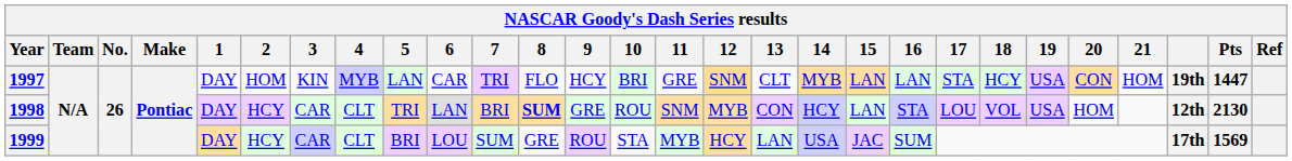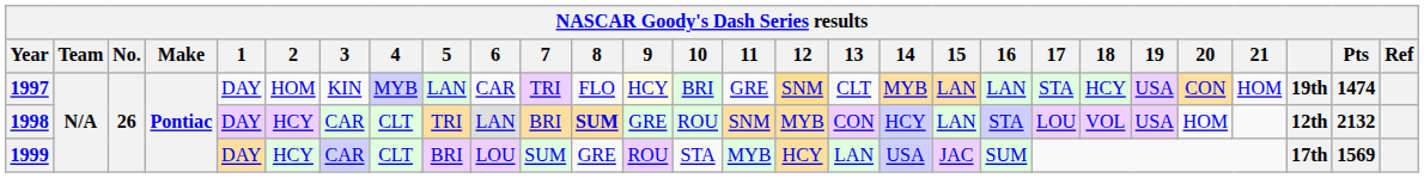 <table class="wikitable" style="text-align:center; font-size:75%">
 <tr>
 <th colspan=32><a href='#'>NASCAR Goody's Dash Series</a> results</th>
 </tr>
 <tr>
 <th>Year</th>
 <th>Team</th>
 <th>No.</th>
 <th>Make</th>
 <th>1</th>
 <th>2</th>
 <th>3</th>
 <th>4</th>
 <th>5</th>
 <th>6</th>
 <th>7</th>
 <th>8</th>
 <th>9</th>
 <th>10</th>
 <th>11</th>
 <th>12</th>
 <th>13</th>
 <th>14</th>
 <th>15</th>
 <th>16</th>
 <th>17</th>
 <th>18</th>
 <th>19</th>
 <th>20</th>
 <th>21</th>
 <th></th>
 <th>Pts</th>
 <th>Ref</th>
 </tr>
 <tr>
 <th><a href='#'>1997</a></th>
 <th rowspan=3>N/A</th>
 <th rowspan=3>26</th>
 <th rowspan=3><a href='#'>Pontiac</a></th>
 <td><a href='#'>DAY</a></td>
 <td><a href='#'>HOM</a></td>
 <td><a href='#'>KIN</a></td>
 <td style="background:#CFCFFF;"><a href='#'>MYB</a><br></td>
 <td style="background:#DFFFDF;"><a href='#'>LAN</a><br></td>
 <td><a href='#'>CAR</a></td>
 <td style="background:#EFCFFF;"><a href='#'>TRI</a><br></td>
 <td><a href='#'>FLO</a></td>
-<td><a href='#'>HCY</a></td>
+<td style="background: lightyellow;"><a href='#'>HCY</a></td>
 <td style="background:#DFFFDF;"><a href='#'>BRI</a><br></td>
 <td><a href='#'>GRE</a></td>
 <td style="background:#FFDF8F;"><a href='#'>SNM</a><br></td>
 <td><a href='#'>CLT</a></td>
 <td style="background:#FFDF9F;"><a href='#'>MYB</a><br></td>
 <td style="background:#FFDF9F;"><a href='#'>LAN</a><br></td>
 <td style="background:#DFFFDF;"><a href='#'>LAN</a><br></td>
 <td style="background:#DFFFDF;"><a href='#'>STA</a><br></td>
 <td style="background:#DFFFDF;"><a href='#'>HCY</a><br></td>
 <td style="background:#EFCFFF;"><a href='#'>USA</a><br></td>
 <td style="background:#FFDF9F;"><a href='#'>CON</a><br></td>
 <td><a href='#'>HOM</a></td>
 <th>19th</th>
-<th>1447</th>
+<th>1474</th>
 <th></th>
 </tr>
 <tr>
 <th><a href='#'>1998</a></th>
 <td style="background:#EFCFFF;"><a href='#'>DAY</a><br></td>
 <td style="background:#EFCFFF;"><a href='#'>HCY</a><br></td>
 <td style="background:#DFFFDF;"><a href='#'>CAR</a><br></td>
 <td style="background:#DFFFDF;"><a href='#'>CLT</a><br></td>
 <td style="background:#FFDF9F;"><a href='#'>TRI</a><br></td>
 <td style="background:#DFDFDF;"><a href='#'>LAN</a><br></td>
 <td style="background:#FFDF9F;"><a href='#'>BRI</a><br></td>
 <td style="background:#FFDF9F;"><strong><a href='#'>SUM</a><br></strong></td>
 <td style="background:#DFFFDF;"><a href='#'>GRE</a><br></td>
 <td style="background:#DFFFDF;"><a href='#'>ROU</a><br></td>
 <td style="background:#FFDF9F;"><a href='#'>SNM</a><br></td>
 <td style="background:#FFDF9F;"><a href='#'>MYB</a><br></td>
 <td style="background:#EFCFFF;"><a href='#'>CON</a><br></td>
 <td style="background:#CFCFFF;"><a href='#'>HCY</a><br></td>
 <td style="background:#DFFFDF;"><a href='#'>LAN</a><br></td>
 <td style="background:#CFCFFF;"><a href='#'>STA</a><br></td>
 <td style="background:#EFCFFF;"><a href='#'>LOU</a><br></td>
 <td style="background:#EFCFFF;"><a href='#'>VOL</a><br></td>
 <td style="background:#EFCFFF;"><a href='#'>USA</a><br></td>
 <td><a href='#'>HOM</a></td>
 <td></td>
 <th>12th</th>
-<th>2130</th>
+<th>2132</th>
 <th></th>
 </tr>
 <tr>
 <th><a href='#'>1999</a></th>
 <td style="background:#FFDF9F;"><a href='#'>DAY</a><br></td>
 <td style="background:#DFFFDF;"><a href='#'>HCY</a><br></td>
 <td style="background:#CFCFFF;"><a href='#'>CAR</a><br></td>
 <td style="background:#DFFFDF;"><a href='#'>CLT</a><br></td>
 <td style="background:#EFCFFF;"><a href='#'>BRI</a><br></td>
 <td style="background:#EFCFFF;"><a href='#'>LOU</a><br></td>
 <td style="background:#DFFFDF;"><a href='#'>SUM</a><br></td>
 <td><a href='#'>GRE</a></td>
 <td style="background:#EFCFFF;"><a href='#'>ROU</a><br></td>
 <td><a href='#'>STA</a></td>
 <td style="background:#DFFFDF;"><a href='#'>MYB</a><br></td>
 <td style="background:#FFDF9F;"><a href='#'>HCY</a><br></td>
 <td style="background:#DFFFDF;"><a href='#'>LAN</a><br></td>
 <td style="background:#CFCFFF;"><a href='#'>USA</a><br></td>
 <td style="background:#EFCFFF;"><a href='#'>JAC</a><br></td>
 <td style="background:#DFFFDF;"><a href='#'>SUM</a><br></td>
 <td colspan=5></td>
 <th>17th</th>
 <th>1569</th>
 <th></th>
 </tr>
 </table>
